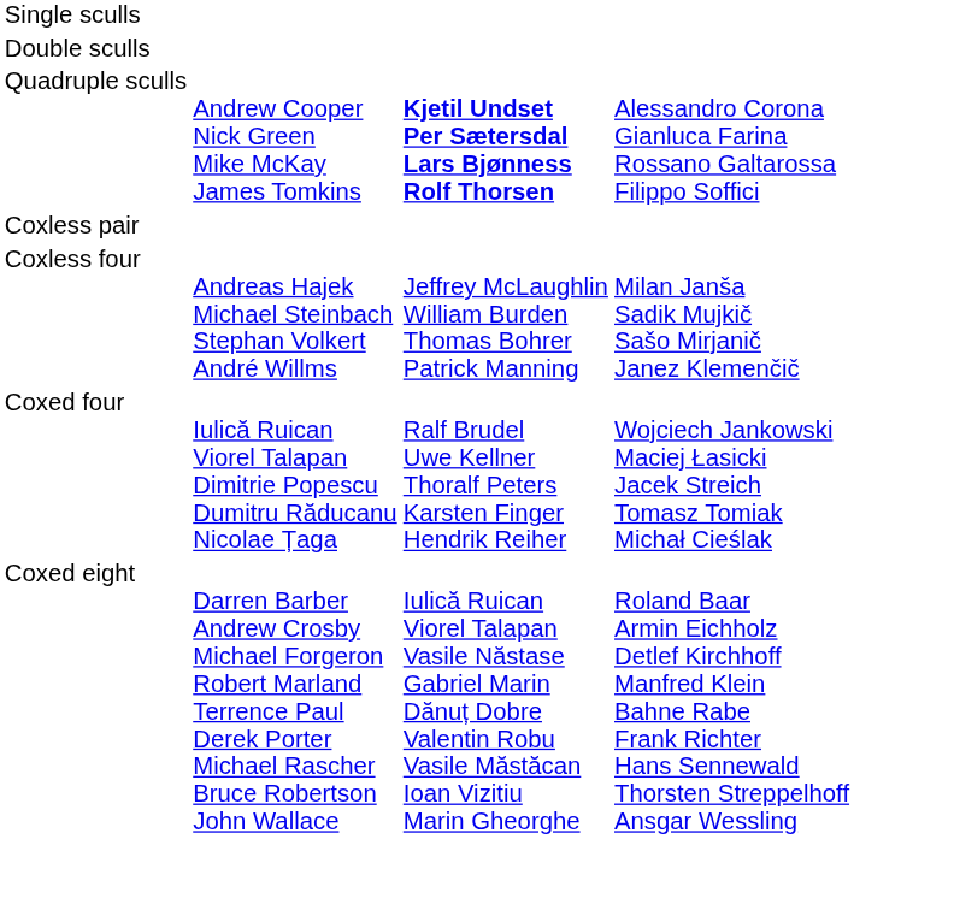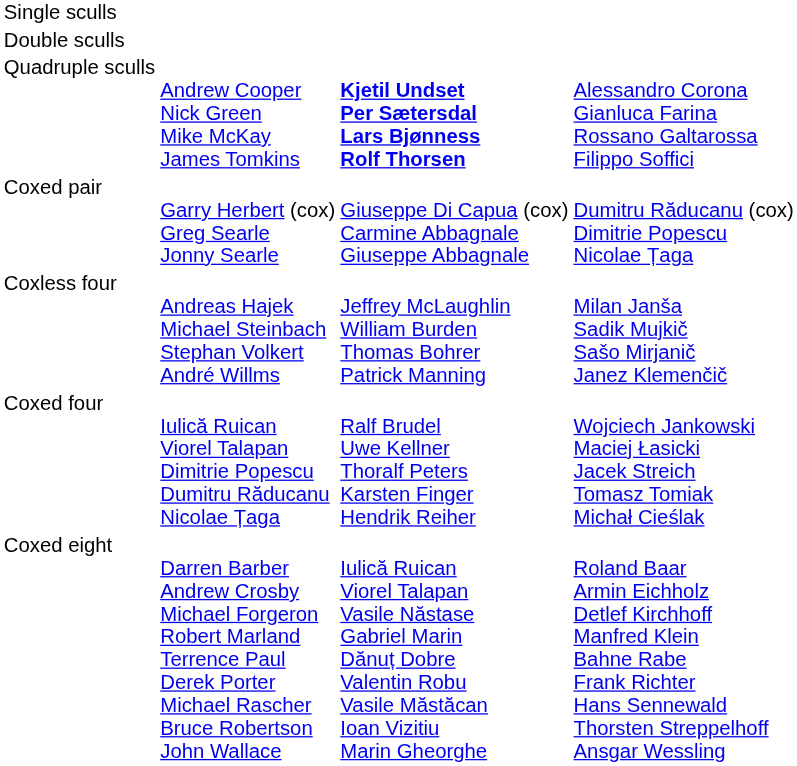 <table>
 <tr>
 <td>Single sculls<br> </td>
 <td></td>
 <td></td>
 <td></td>
 </tr>
 <tr valign="top">
 <td>Double sculls<br> </td>
 <td nowrap></td>
 <td></td>
 <td nowrap></td>
 </tr>
 <tr valign="top">
 <td>Quadruple sculls<br> </td>
 <td><br><a href='#'>Andrew Cooper</a><br><a href='#'>Nick Green</a><br><a href='#'>Mike McKay</a><br><a href='#'>James Tomkins</a></td>
 <td><strong><br><a href='#'>Kjetil Undset</a><br><a href='#'>Per Sætersdal</a><br><a href='#'>Lars Bjønness</a><br><a href='#'>Rolf Thorsen</a></strong></td>
 <td><br><a href='#'>Alessandro Corona</a><br><a href='#'>Gianluca Farina</a><br><a href='#'>Rossano Galtarossa</a><br><a href='#'>Filippo Soffici</a></td>
 </tr>
 <tr valign="top">
-<td>Coxless pair <br> </td>
-<td></td>
-<td></td>
-<td></td>
+<td>Coxed pair<br> </td>
+<td><br><a href='#'>Garry Herbert</a> (cox)<br><a href='#'>Greg Searle</a><br><a href='#'>Jonny Searle</a></td>
+<td nowrap><br><a href='#'>Giuseppe Di Capua</a> (cox) <br><a href='#'>Carmine Abbagnale</a><br><a href='#'>Giuseppe Abbagnale</a></td>
+<td><br><a href='#'>Dumitru Răducanu</a> (cox)<br><a href='#'>Dimitrie Popescu</a><br><a href='#'>Nicolae Țaga</a></td>
 </tr>
 <tr valign="top">
 <td>Coxless four <br> </td>
 <td><br><a href='#'>Andreas Hajek</a><br><a href='#'>Michael Steinbach</a><br><a href='#'>Stephan Volkert</a><br><a href='#'>André Willms</a></td>
 <td><br><a href='#'>Jeffrey McLaughlin</a><br><a href='#'>William Burden</a><br><a href='#'>Thomas Bohrer</a><br><a href='#'>Patrick Manning</a></td>
 <td><br><a href='#'>Milan Janša</a><br><a href='#'>Sadik Mujkič</a><br><a href='#'>Sašo Mirjanič</a><br><a href='#'>Janez Klemenčič</a></td>
 </tr>
 <tr valign="top">
 <td>Coxed four <br> </td>
 <td><br><a href='#'>Iulică Ruican</a><br><a href='#'>Viorel Talapan</a><br><a href='#'>Dimitrie Popescu</a><br><a href='#'>Dumitru Răducanu</a><br><a href='#'>Nicolae Țaga</a></td>
 <td><br><a href='#'>Ralf Brudel</a><br><a href='#'>Uwe Kellner</a><br><a href='#'>Thoralf Peters</a><br><a href='#'>Karsten Finger</a><br><a href='#'>Hendrik Reiher</a></td>
 <td><br><a href='#'>Wojciech Jankowski</a><br><a href='#'>Maciej Łasicki</a><br><a href='#'>Jacek Streich</a><br><a href='#'>Tomasz Tomiak</a><br><a href='#'>Michał Cieślak</a></td>
 </tr>
 <tr valign="top">
 <td>Coxed eight <br> </td>
 <td><br><a href='#'>Darren Barber</a><br><a href='#'>Andrew Crosby</a><br><a href='#'>Michael Forgeron</a><br><a href='#'>Robert Marland</a><br><a href='#'>Terrence Paul</a><br><a href='#'>Derek Porter</a><br><a href='#'>Michael Rascher</a><br><a href='#'>Bruce Robertson</a><br><a href='#'>John Wallace</a></td>
 <td><br><a href='#'>Iulică Ruican</a><br><a href='#'>Viorel Talapan</a><br><a href='#'>Vasile Năstase</a><br><a href='#'>Gabriel Marin</a><br><a href='#'>Dănuț Dobre</a><br><a href='#'>Valentin Robu</a><br><a href='#'>Vasile Măstăcan</a><br><a href='#'>Ioan Vizitiu</a><br><a href='#'>Marin Gheorghe</a></td>
 <td><br><a href='#'>Roland Baar</a><br><a href='#'>Armin Eichholz</a><br><a href='#'>Detlef Kirchhoff</a><br><a href='#'>Manfred Klein</a><br><a href='#'>Bahne Rabe</a><br><a href='#'>Frank Richter</a><br><a href='#'>Hans Sennewald</a><br><a href='#'>Thorsten Streppelhoff</a><br><a href='#'>Ansgar Wessling</a></td>
 </tr>
 </table>
